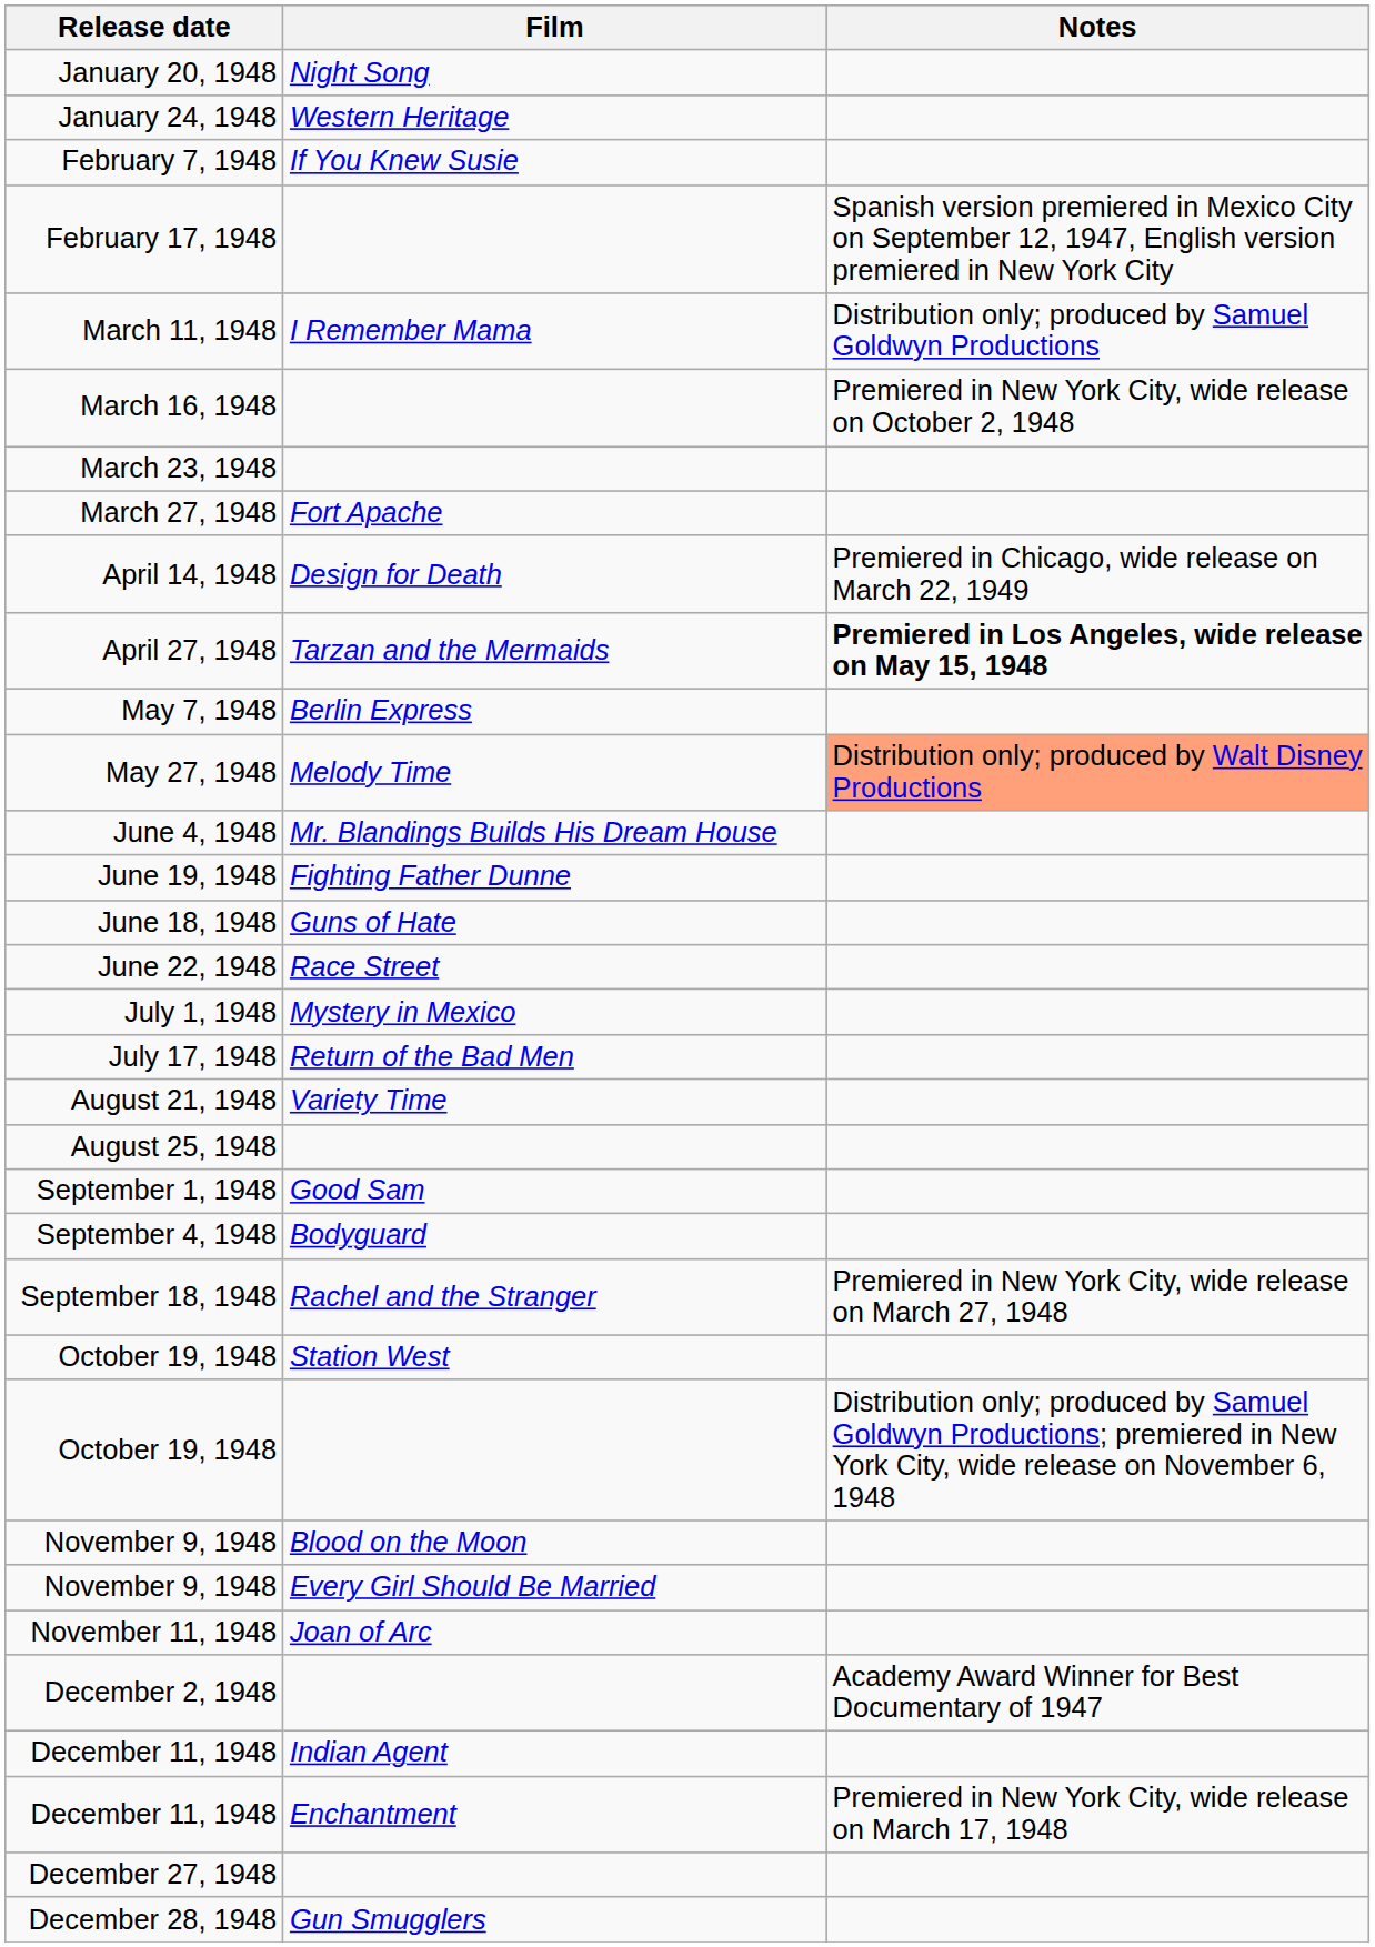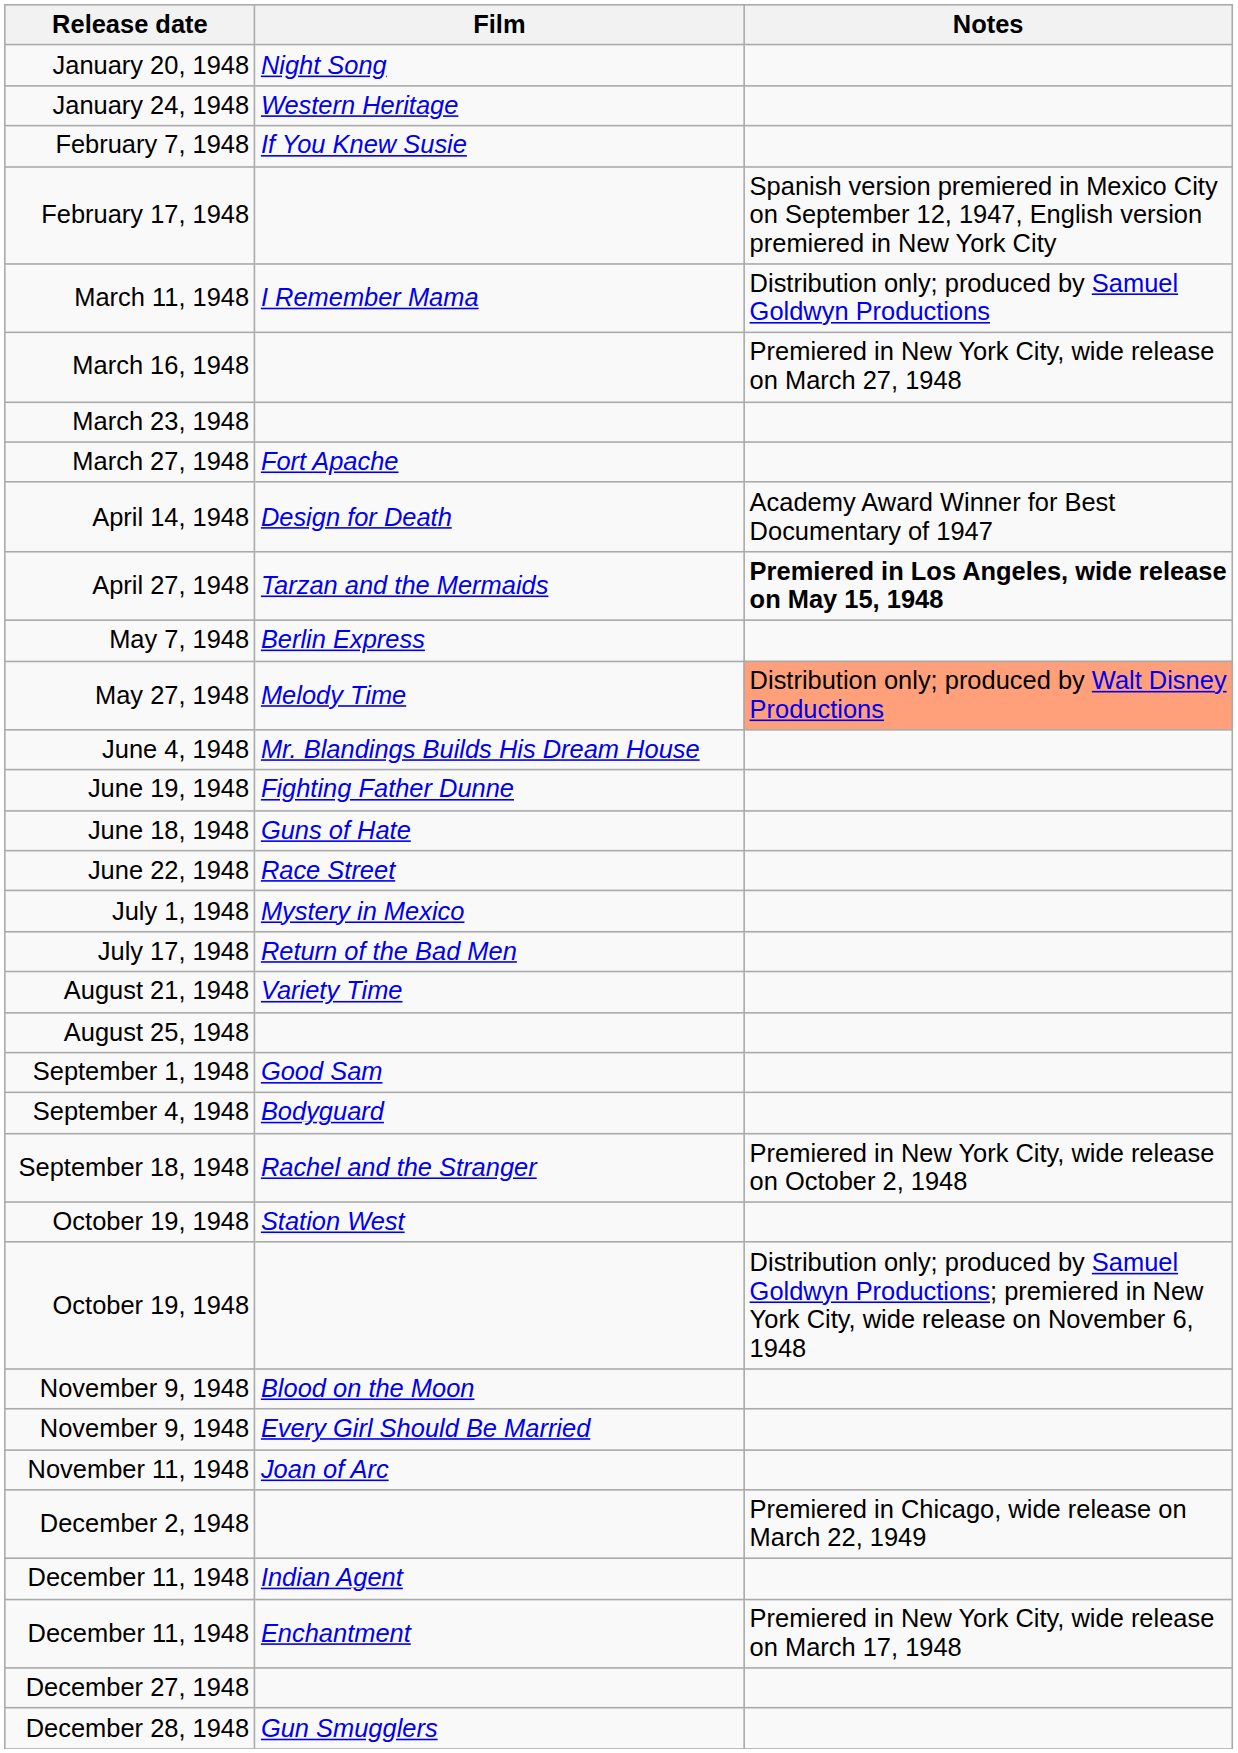 <table class="wikitable sortable plainrowheaders">
 <tr>
 <th scope="col" style="width:150px">Release date</th>
 <th scope="col" style="width:300px">Film</th>
 <th scope="col" style="width:300px" class="unsortable">Notes</th>
 </tr>
 <tr>
 <td style="text-align:right;">January 20, 1948</td>
 <td><em><a href='#'>Night Song</a></em></td>
 <td></td>
 </tr>
 <tr>
 <td style="text-align:right;">January 24, 1948</td>
 <td><em><a href='#'>Western Heritage</a></em></td>
 <td></td>
 </tr>
 <tr>
 <td style="text-align:right;">February 7, 1948</td>
 <td><em><a href='#'>If You Knew Susie</a></em></td>
 <td></td>
 </tr>
 <tr>
 <td style="text-align:right;">February 17, 1948</td>
 <td><em></em></td>
 <td>Spanish version premiered in Mexico City on September 12, 1947, English version premiered in New York City</td>
 </tr>
 <tr>
 <td style="text-align:right;">March 11, 1948</td>
 <td><em><a href='#'>I Remember Mama</a></em></td>
 <td>Distribution only; produced by <a href='#'>Samuel Goldwyn Productions</a></td>
 </tr>
 <tr>
 <td style="text-align:right;">March 16, 1948</td>
 <td><em></em></td>
-<td>Premiered in New York City, wide release on October 2, 1948</td>
+<td>Premiered in New York City, wide release on March 27, 1948</td>
 </tr>
 <tr>
 <td style="text-align:right;">March 23, 1948</td>
 <td><em></em></td>
 <td></td>
 </tr>
 <tr>
 <td style="text-align:right;">March 27, 1948</td>
 <td><em><a href='#'>Fort Apache</a></em></td>
 <td></td>
 </tr>
 <tr>
 <td style="text-align:right;">April 14, 1948</td>
 <td><em><a href='#'>Design for Death</a></em></td>
-<td>Premiered in Chicago, wide release on March 22, 1949</td>
+<td>Academy Award Winner for Best Documentary of 1947</td>
 </tr>
 <tr>
 <td style="text-align:right;">April 27, 1948</td>
 <td><em><a href='#'>Tarzan and the Mermaids</a></em></td>
 <td><strong>Premiered in Los Angeles, wide release on May 15, 1948</strong></td>
 </tr>
 <tr>
 <td style="text-align:right;">May 7, 1948</td>
 <td><em><a href='#'>Berlin Express</a></em></td>
 <td></td>
 </tr>
 <tr>
 <td style="text-align:right;">May 27, 1948</td>
 <td><em><a href='#'>Melody Time</a></em></td>
 <td style="background: lightsalmon;">Distribution only; produced by <a href='#'>Walt Disney Productions</a></td>
 </tr>
 <tr>
 <td style="text-align:right;">June 4, 1948</td>
 <td><em><a href='#'>Mr. Blandings Builds His Dream House</a></em></td>
 <td></td>
 </tr>
 <tr>
 <td style="text-align:right;">June 19, 1948</td>
 <td><em><a href='#'>Fighting Father Dunne</a></em></td>
 <td></td>
 </tr>
 <tr>
 <td style="text-align:right;">June 18, 1948</td>
 <td><em><a href='#'>Guns of Hate</a></em></td>
 <td></td>
 </tr>
 <tr>
 <td style="text-align:right;">June 22, 1948</td>
 <td><em><a href='#'>Race Street</a></em></td>
 <td></td>
 </tr>
 <tr>
 <td style="text-align:right;">July 1, 1948</td>
 <td><em><a href='#'>Mystery in Mexico</a></em></td>
 <td></td>
 </tr>
 <tr>
 <td style="text-align:right;">July 17, 1948</td>
 <td><em><a href='#'>Return of the Bad Men</a></em></td>
 <td></td>
 </tr>
 <tr>
 <td style="text-align:right;">August 21, 1948</td>
 <td><em><a href='#'>Variety Time</a></em></td>
 <td></td>
 </tr>
 <tr>
 <td style="text-align:right;">August 25, 1948</td>
 <td><em></em></td>
 <td></td>
 </tr>
 <tr>
 <td style="text-align:right;">September 1, 1948</td>
 <td><em><a href='#'>Good Sam</a></em></td>
 <td></td>
 </tr>
 <tr>
 <td style="text-align:right;">September 4, 1948</td>
 <td><em><a href='#'>Bodyguard</a></em></td>
 <td></td>
 </tr>
 <tr>
 <td style="text-align:right;">September 18, 1948</td>
 <td><em><a href='#'>Rachel and the Stranger</a></em></td>
-<td>Premiered in New York City, wide release on March 27, 1948</td>
+<td>Premiered in New York City, wide release on October 2, 1948</td>
 </tr>
 <tr>
 <td style="text-align:right;">October 19, 1948</td>
 <td><em><a href='#'>Station West</a></em></td>
 <td></td>
 </tr>
 <tr>
 <td style="text-align:right;">October 19, 1948</td>
 <td><em></em></td>
 <td>Distribution only; produced by <a href='#'>Samuel Goldwyn Productions</a>; premiered in New York City, wide release on November 6, 1948</td>
 </tr>
 <tr>
 <td style="text-align:right;">November 9, 1948</td>
 <td><em><a href='#'>Blood on the Moon</a></em></td>
 <td></td>
 </tr>
 <tr>
 <td style="text-align:right;">November 9, 1948</td>
 <td><em><a href='#'>Every Girl Should Be Married</a></em></td>
 <td></td>
 </tr>
 <tr>
 <td style="text-align:right;">November 11, 1948</td>
 <td><em><a href='#'>Joan of Arc</a></em></td>
 <td></td>
 </tr>
 <tr>
 <td style="text-align:right;">December 2, 1948</td>
 <td><em></em></td>
-<td>Academy Award Winner for Best Documentary of 1947</td>
+<td>Premiered in Chicago, wide release on March 22, 1949</td>
 </tr>
 <tr>
 <td style="text-align:right;">December 11, 1948</td>
 <td><em><a href='#'>Indian Agent</a></em></td>
 <td></td>
 </tr>
 <tr>
 <td style="text-align:right;">December 11, 1948</td>
 <td><em><a href='#'>Enchantment</a></em></td>
 <td>Premiered in New York City, wide release on March 17, 1948</td>
 </tr>
 <tr>
 <td style="text-align:right;">December 27, 1948</td>
 <td><em></em></td>
 <td></td>
 </tr>
 <tr>
 <td style="text-align:right;">December 28, 1948</td>
 <td><em><a href='#'>Gun Smugglers</a></em></td>
 <td></td>
 </tr>
 </table>
